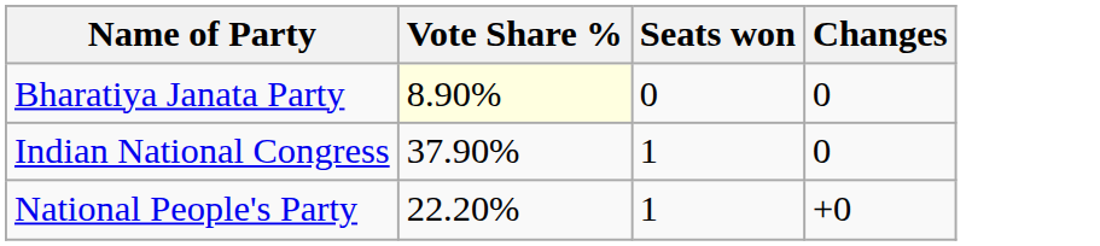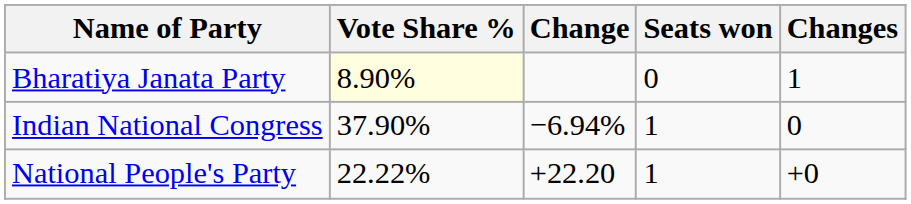 <table class="wikitable sortable">
 <tr>
 <th>Name of Party</th>
 <th>Vote Share %</th>
+<th>Change</th>
 <th>Seats won</th>
 <th>Changes</th>
 </tr>
 <tr>
 <td><a href='#'>Bharatiya Janata Party</a></td>
 <td style="background: lightyellow;">8.90%</td>
+<td></td>
 <td>0</td>
-<td>0</td>
+<td>1</td>
 </tr>
 <tr>
 <td><a href='#'>Indian National Congress</a></td>
 <td>37.90%</td>
+<td>−6.94%</td>
 <td>1</td>
 <td>0</td>
 </tr>
 <tr>
 <td><a href='#'>National People's Party</a></td>
-<td>22.20%</td>
+<td>22.22%</td>
+<td>+22.20</td>
 <td>1</td>
 <td>+0</td>
 </tr>
 </table>
